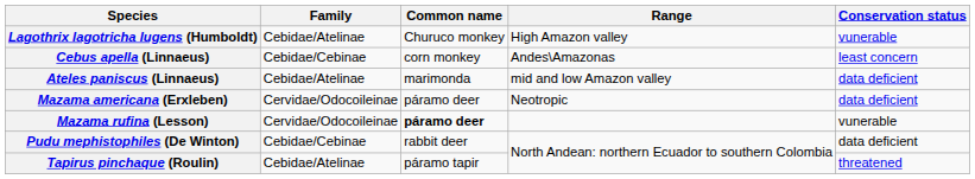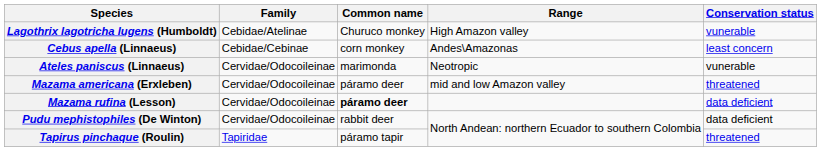 <table class="wikitable sortable plainrowheaders">
 <tr>
 <th scope="col">Species</th>
 <th scope="col">Family</th>
 <th scope="col">Common name</th>
 <th scope="col">Range</th>
 <th scope="col"><a href='#'>Conservation status</a></th>
 </tr>
 <tr>
 <th scope="row"><em><a href='#'>Lagothrix lagotricha lugens</a></em> (Humboldt)</th>
 <td>Cebidae/Atelinae</td>
 <td>Churuco monkey</td>
 <td>High Amazon valley</td>
 <td><a href='#'>vunerable</a></td>
 </tr>
 <tr>
 <th scope="row"><em><a href='#'>Cebus apella</a></em> (Linnaeus)</th>
 <td>Cebidae/Cebinae</td>
 <td>corn monkey</td>
 <td>Andes\Amazonas</td>
 <td><a href='#'>least concern</a></td>
 </tr>
 <tr>
 <th scope="row"><em><a href='#'>Ateles paniscus</a></em> (Linnaeus)</th>
-<td>Cebidae/Atelinae</td>
+<td>Cervidae/Odocoileinae</td>
 <td>marimonda</td>
-<td>mid and low Amazon valley</td>
-<td><a href='#'>data deficient</a></td>
+<td>Neotropic</td>
+<td>vunerable</td>
 </tr>
 <tr>
 <th scope="row"><em><a href='#'>Mazama americana</a></em> (Erxleben)</th>
 <td>Cervidae/Odocoileinae</td>
 <td>páramo deer</td>
-<td>Neotropic</td>
-<td><a href='#'>data deficient</a></td>
+<td>mid and low Amazon valley</td>
+<td><a href='#'>threatened</a></td>
 </tr>
 <tr>
 <th scope="row"><em><a href='#'>Mazama rufina</a></em> (Lesson)</th>
 <td>Cervidae/Odocoileinae</td>
 <td><strong>páramo deer</strong></td>
 <td></td>
-<td>vunerable</td>
+<td><a href='#'>data deficient</a></td>
 </tr>
 <tr>
 <th scope="row"><em><a href='#'>Pudu mephistophiles</a></em> (De Winton)</th>
-<td>Cebidae/Cebinae</td>
+<td>Cervidae/Odocoileinae</td>
 <td>rabbit deer</td>
 <td rowspan=2>North Andean: northern Ecuador to southern Colombia</td>
 <td>data deficient</td>
 </tr>
 <tr>
 <th scope="row"><em><a href='#'>Tapirus pinchaque</a></em> (Roulin)</th>
-<td>Cebidae/Atelinae</td>
+<td><a href='#'>Tapiridae</a></td>
 <td>páramo tapir</td>
 <td><a href='#'>threatened</a></td>
 </tr>
 </table>
